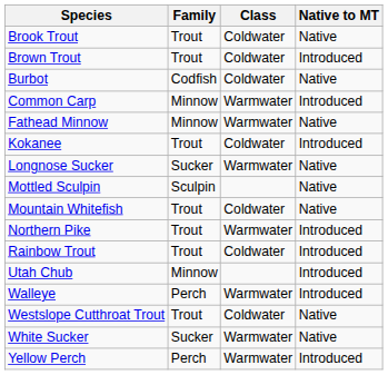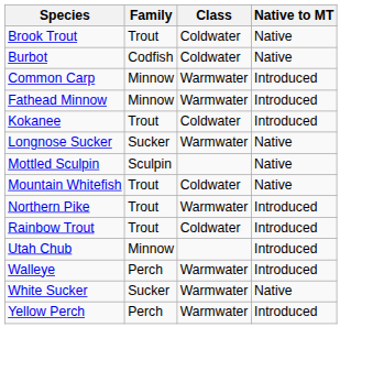 <table class="wikitable mw-collapsible mw-collapsed">
 <tr>
 <th colspan="1" rowspan="1">Species</th>
 <th colspan="1" rowspan="1">Family</th>
 <th colspan="1" rowspan="1">Class</th>
 <th colspan="1" rowspan="1">Native to MT</th>
 </tr>
 <tr>
 <td><a href='#'>Brook Trout</a></td>
 <td>Trout</td>
 <td>Coldwater</td>
 <td>Native</td>
-</tr>
-<tr>
-<td><a href='#'>Brown Trout</a></td>
-<td>Trout</td>
-<td>Coldwater</td>
-<td>Introduced</td>
 </tr>
 <tr>
 <td><a href='#'>Burbot</a></td>
 <td>Codfish</td>
 <td>Coldwater</td>
 <td>Native</td>
 </tr>
 <tr>
 <td><a href='#'>Common Carp</a></td>
 <td>Minnow</td>
 <td>Warmwater</td>
 <td>Introduced</td>
 </tr>
 <tr>
 <td><a href='#'>Fathead Minnow</a></td>
 <td>Minnow</td>
 <td>Warmwater</td>
-<td>Native</td>
+<td>Introduced</td>
 </tr>
 <tr>
 <td><a href='#'>Kokanee</a></td>
 <td>Trout</td>
 <td>Coldwater</td>
 <td>Introduced</td>
 </tr>
 <tr>
 <td><a href='#'>Longnose Sucker</a></td>
 <td>Sucker</td>
 <td>Warmwater</td>
 <td>Native</td>
 </tr>
 <tr>
 <td><a href='#'>Mottled Sculpin</a></td>
 <td>Sculpin</td>
 <td></td>
 <td>Native</td>
 </tr>
 <tr>
 <td><a href='#'>Mountain Whitefish</a></td>
 <td>Trout</td>
 <td>Coldwater</td>
 <td>Native</td>
 </tr>
 <tr>
 <td><a href='#'>Northern Pike</a></td>
 <td>Trout</td>
 <td>Warmwater</td>
 <td>Introduced</td>
 </tr>
 <tr>
 <td><a href='#'>Rainbow Trout</a></td>
 <td>Trout</td>
 <td>Coldwater</td>
 <td>Introduced</td>
 </tr>
 <tr>
 <td><a href='#'>Utah Chub</a></td>
 <td>Minnow</td>
 <td></td>
 <td>Introduced</td>
 </tr>
 <tr>
 <td><a href='#'>Walleye</a></td>
 <td>Perch</td>
 <td>Warmwater</td>
 <td>Introduced</td>
 </tr>
 <tr>
-<td><a href='#'>Westslope Cutthroat Trout</a></td>
-<td>Trout</td>
-<td>Coldwater</td>
-<td>Native</td>
-</tr>
-<tr>
 <td><a href='#'>White Sucker</a></td>
 <td>Sucker</td>
 <td>Warmwater</td>
 <td>Native</td>
 </tr>
 <tr>
 <td><a href='#'>Yellow Perch</a></td>
 <td>Perch</td>
 <td>Warmwater</td>
 <td>Introduced</td>
 </tr>
 </table>
